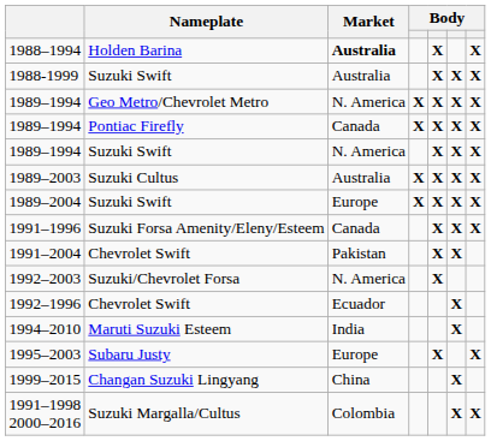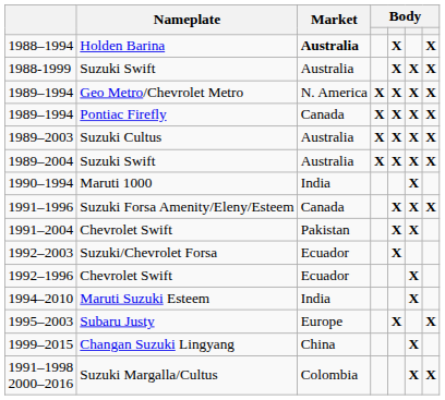 <table class="wikitable">
 <tr>
 <th rowspan="2"></th>
 <th rowspan="2">Nameplate</th>
 <th rowspan="2">Market</th>
 <th colspan="4">Body</th>
 </tr>
 <tr>
 <th></th>
 <th></th>
 <th></th>
 <th></th>
 </tr>
 <tr>
 <td>1988–1994</td>
 <td><a href='#'>Holden Barina</a></td>
 <td><strong>Australia</strong></td>
 <td></td>
 <td style="text-align: center;"><strong>X</strong></td>
 <td></td>
 <td style="text-align: center;"><strong>X</strong></td>
 </tr>
 <tr>
 <td>1988-1999</td>
 <td>Suzuki Swift</td>
 <td>Australia</td>
 <td></td>
 <td style="text-align: center;"><strong>X</strong></td>
 <td style="text-align: center;"><strong>X</strong></td>
 <td style="text-align: center;"><strong>X</strong></td>
 </tr>
 <tr>
 <td>1989–1994</td>
 <td><a href='#'>Geo Metro</a>/Chevrolet Metro</td>
 <td>N. America</td>
 <td style="text-align: center;"><strong>X</strong></td>
 <td style="text-align: center;"><strong>X</strong></td>
 <td style="text-align: center;"><strong>X</strong></td>
 <td style="text-align: center;"><strong>X</strong></td>
 </tr>
 <tr>
 <td>1989–1994</td>
 <td><a href='#'>Pontiac Firefly</a></td>
 <td>Canada</td>
 <td style="text-align: center;"><strong>X</strong></td>
 <td style="text-align: center;"><strong>X</strong></td>
 <td style="text-align: center;"><strong>X</strong></td>
 <td style="text-align: center;"><strong>X</strong></td>
 </tr>
 <tr>
-<td>1989–1994</td>
-<td>Suzuki Swift</td>
-<td>N. America</td>
-<td></td>
-<td style="text-align: center;"><strong>X</strong></td>
-<td style="text-align: center;"><strong>X</strong></td>
-<td style="text-align: center;"><strong>X</strong></td>
-</tr>
-<tr>
 <td>1989–2003</td>
 <td>Suzuki Cultus</td>
 <td>Australia</td>
 <td style="text-align: center;"><strong>X</strong></td>
 <td style="text-align: center;"><strong>X</strong></td>
 <td style="text-align: center;"><strong>X</strong></td>
 <td style="text-align: center;"><strong>X</strong></td>
 </tr>
 <tr>
 <td>1989–2004</td>
 <td>Suzuki Swift</td>
-<td>Europe</td>
+<td>Australia</td>
 <td style="text-align: center;"><strong>X</strong></td>
 <td style="text-align: center;"><strong>X</strong></td>
 <td style="text-align: center;"><strong>X</strong></td>
 <td style="text-align: center;"><strong>X</strong></td>
+</tr>
+<tr>
+<td>1990–1994</td>
+<td>Maruti 1000</td>
+<td>India</td>
+<td></td>
+<td></td>
+<td style="text-align: center;"><strong>X</strong></td>
+<td></td>
 </tr>
 <tr>
 <td>1991–1996</td>
 <td>Suzuki Forsa Amenity/Eleny/Esteem</td>
 <td>Canada</td>
 <td></td>
 <td style="text-align: center;"><strong>X</strong></td>
 <td style="text-align: center;"><strong>X</strong></td>
 <td style="text-align: center;"><strong>X</strong></td>
 </tr>
 <tr>
 <td>1991–2004</td>
 <td>Chevrolet Swift</td>
 <td>Pakistan</td>
 <td></td>
 <td style="text-align: center;"><strong>X</strong></td>
 <td style="text-align: center;"><strong>X</strong></td>
 <td></td>
 </tr>
 <tr>
 <td>1992–2003</td>
 <td>Suzuki/Chevrolet Forsa</td>
-<td>N. America</td>
+<td>Ecuador</td>
 <td></td>
 <td style="text-align: center;"><strong>X</strong></td>
 <td></td>
 <td></td>
 </tr>
 <tr>
 <td>1992–1996</td>
 <td>Chevrolet Swift</td>
 <td>Ecuador</td>
 <td></td>
 <td></td>
 <td style="text-align: center;"><strong>X</strong></td>
 <td></td>
 </tr>
 <tr>
 <td>1994–2010</td>
 <td><a href='#'>Maruti Suzuki</a> Esteem</td>
 <td>India</td>
 <td></td>
 <td></td>
 <td style="text-align: center;"><strong>X</strong></td>
 <td></td>
 </tr>
 <tr>
 <td>1995–2003</td>
 <td><a href='#'>Subaru Justy</a></td>
 <td>Europe</td>
 <td></td>
 <td style="text-align: center;"><strong>X</strong></td>
 <td></td>
 <td style="text-align: center;"><strong>X</strong></td>
 </tr>
 <tr>
 <td>1999–2015</td>
 <td><a href='#'>Changan Suzuki</a> Lingyang</td>
 <td>China</td>
 <td></td>
 <td></td>
 <td style="text-align: center;"><strong>X</strong></td>
 <td></td>
 </tr>
 <tr>
 <td>1991–1998<br>2000–2016</td>
 <td>Suzuki Margalla/Cultus</td>
 <td>Colombia</td>
 <td></td>
 <td></td>
 <td style="text-align: center;"><strong>X</strong></td>
 <td style="text-align: center;"><strong>X</strong></td>
 </tr>
 </table>
